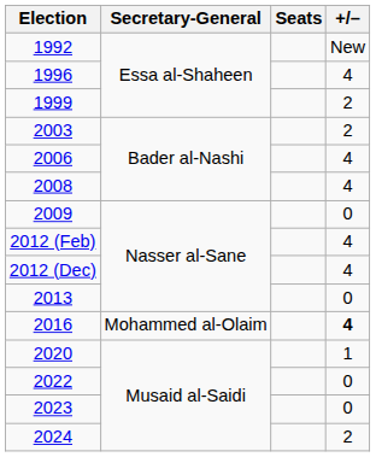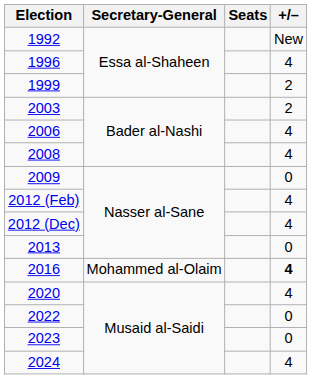 <table class=wikitable style=text-align:center>
 <tr>
 <th><strong>Election</strong></th>
 <th><strong>Secretary-General</strong></th>
 <th><strong>Seats</strong></th>
 <th>+/–</th>
 </tr>
 <tr>
 <td><a href='#'>1992</a></td>
 <td rowspan=3>Essa al-Shaheen</td>
 <td></td>
 <td>New</td>
 </tr>
 <tr>
 <td><a href='#'>1996</a></td>
 <td></td>
 <td> 4</td>
 </tr>
 <tr>
 <td><a href='#'>1999</a></td>
 <td></td>
 <td> 2</td>
 </tr>
 <tr>
 <td><a href='#'>2003</a></td>
 <td rowspan=3>Bader al-Nashi</td>
 <td></td>
 <td> 2</td>
 </tr>
 <tr>
 <td><a href='#'>2006</a></td>
 <td></td>
 <td> 4</td>
 </tr>
 <tr>
 <td><a href='#'>2008</a></td>
 <td></td>
 <td> 4</td>
 </tr>
 <tr>
 <td><a href='#'>2009</a></td>
 <td rowspan=4>Nasser al-Sane</td>
 <td></td>
 <td> 0</td>
 </tr>
 <tr>
 <td><a href='#'>2012 (Feb)</a></td>
 <td></td>
 <td> 4</td>
 </tr>
 <tr>
 <td><a href='#'>2012 (Dec)</a></td>
 <td></td>
 <td> 4</td>
 </tr>
 <tr>
 <td><a href='#'>2013</a></td>
 <td></td>
 <td> 0</td>
 </tr>
 <tr>
 <td><a href='#'>2016</a></td>
 <td>Mohammed al-Olaim</td>
 <td></td>
 <td><strong> 4</strong></td>
 </tr>
 <tr>
 <td><a href='#'>2020</a></td>
 <td rowspan=4>Musaid al-Saidi</td>
 <td></td>
-<td> 1</td>
+<td> 4</td>
 </tr>
 <tr>
 <td><a href='#'>2022</a></td>
 <td></td>
 <td> 0</td>
 </tr>
 <tr>
 <td><a href='#'>2023</a></td>
 <td></td>
 <td> 0</td>
 </tr>
 <tr>
 <td><a href='#'>2024</a></td>
 <td></td>
-<td> 2</td>
+<td> 4</td>
 </tr>
 </table>
